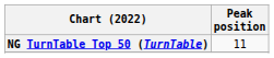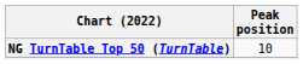 <table class="wikitable sortable plainrowheaders" style="text-align:center">
 <tr>
 <th scope="col">Chart (2022)</th>
 <th scope="col">Peak<br>position</th>
 </tr>
 <tr>
 <th scope="row">NG <a href='#'>TurnTable Top 50</a> (<em><a href='#'>TurnTable</a></em>)</th>
-<td>11</td>
+<td>10</td>
 </tr>
 <tr>
 </tr>
 <tr>
 </tr>
 </table>
